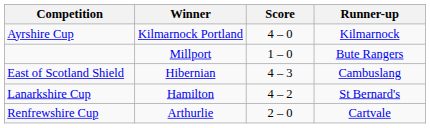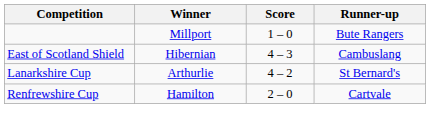 <table class="wikitable" style="text-align: center;">
 <tr>
 <th width=160>Competition</th>
 <th width=135>Winner</th>
 <th width=80>Score</th>
 <th width=135>Runner-up</th>
-</tr>
-<tr>
-<td align=left><a href='#'>Ayrshire Cup</a></td>
-<td><a href='#'>Kilmarnock Portland</a></td>
-<td>4 – 0</td>
-<td><a href='#'>Kilmarnock</a></td>
 </tr>
 <tr>
 <td align=left></td>
 <td><a href='#'>Millport</a></td>
 <td>1 – 0</td>
 <td><a href='#'>Bute Rangers</a></td>
 </tr>
 <tr>
 <td align=left><a href='#'>East of Scotland Shield</a></td>
 <td><a href='#'>Hibernian</a></td>
 <td>4 – 3</td>
 <td><a href='#'>Cambuslang</a></td>
 </tr>
 <tr>
 <td align=left><a href='#'>Lanarkshire Cup</a></td>
-<td><a href='#'>Hamilton</a></td>
+<td><a href='#'>Arthurlie</a></td>
 <td>4 – 2</td>
 <td><a href='#'>St Bernard's</a></td>
 </tr>
 <tr>
 <td align=left><a href='#'>Renfrewshire Cup</a></td>
-<td><a href='#'>Arthurlie</a></td>
+<td><a href='#'>Hamilton</a></td>
 <td>2 – 0</td>
 <td><a href='#'>Cartvale</a></td>
 </tr>
 </table>
